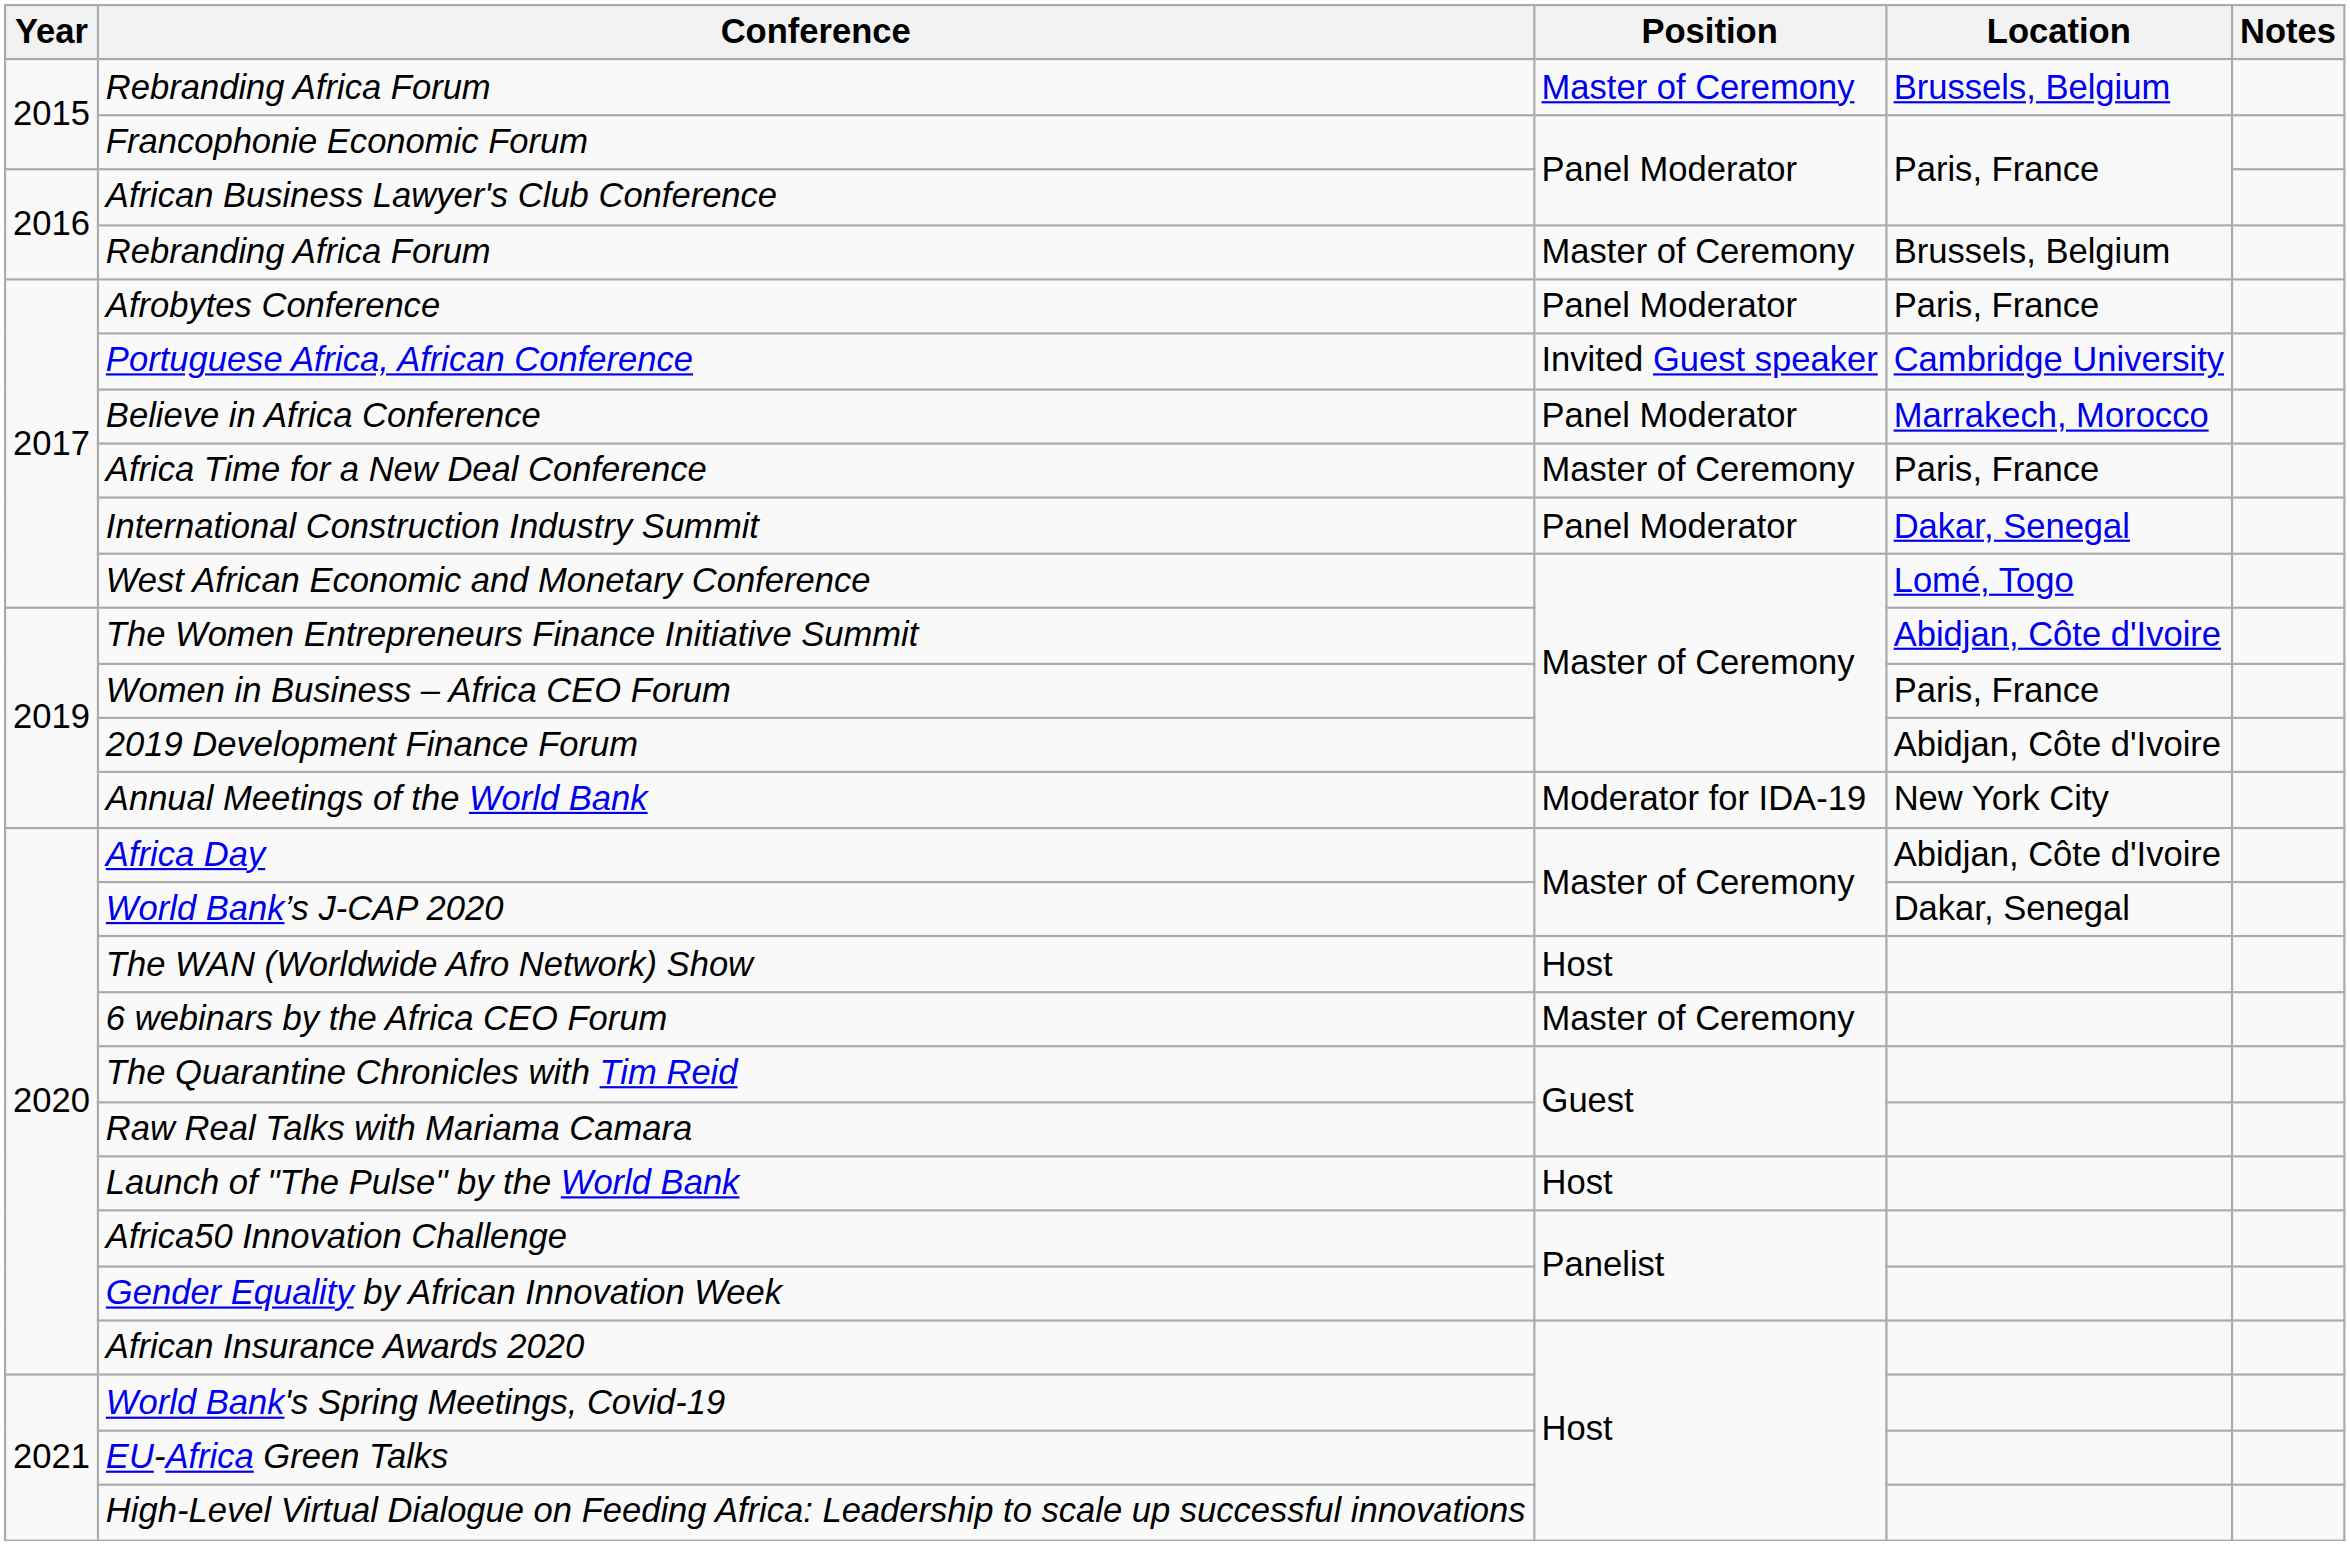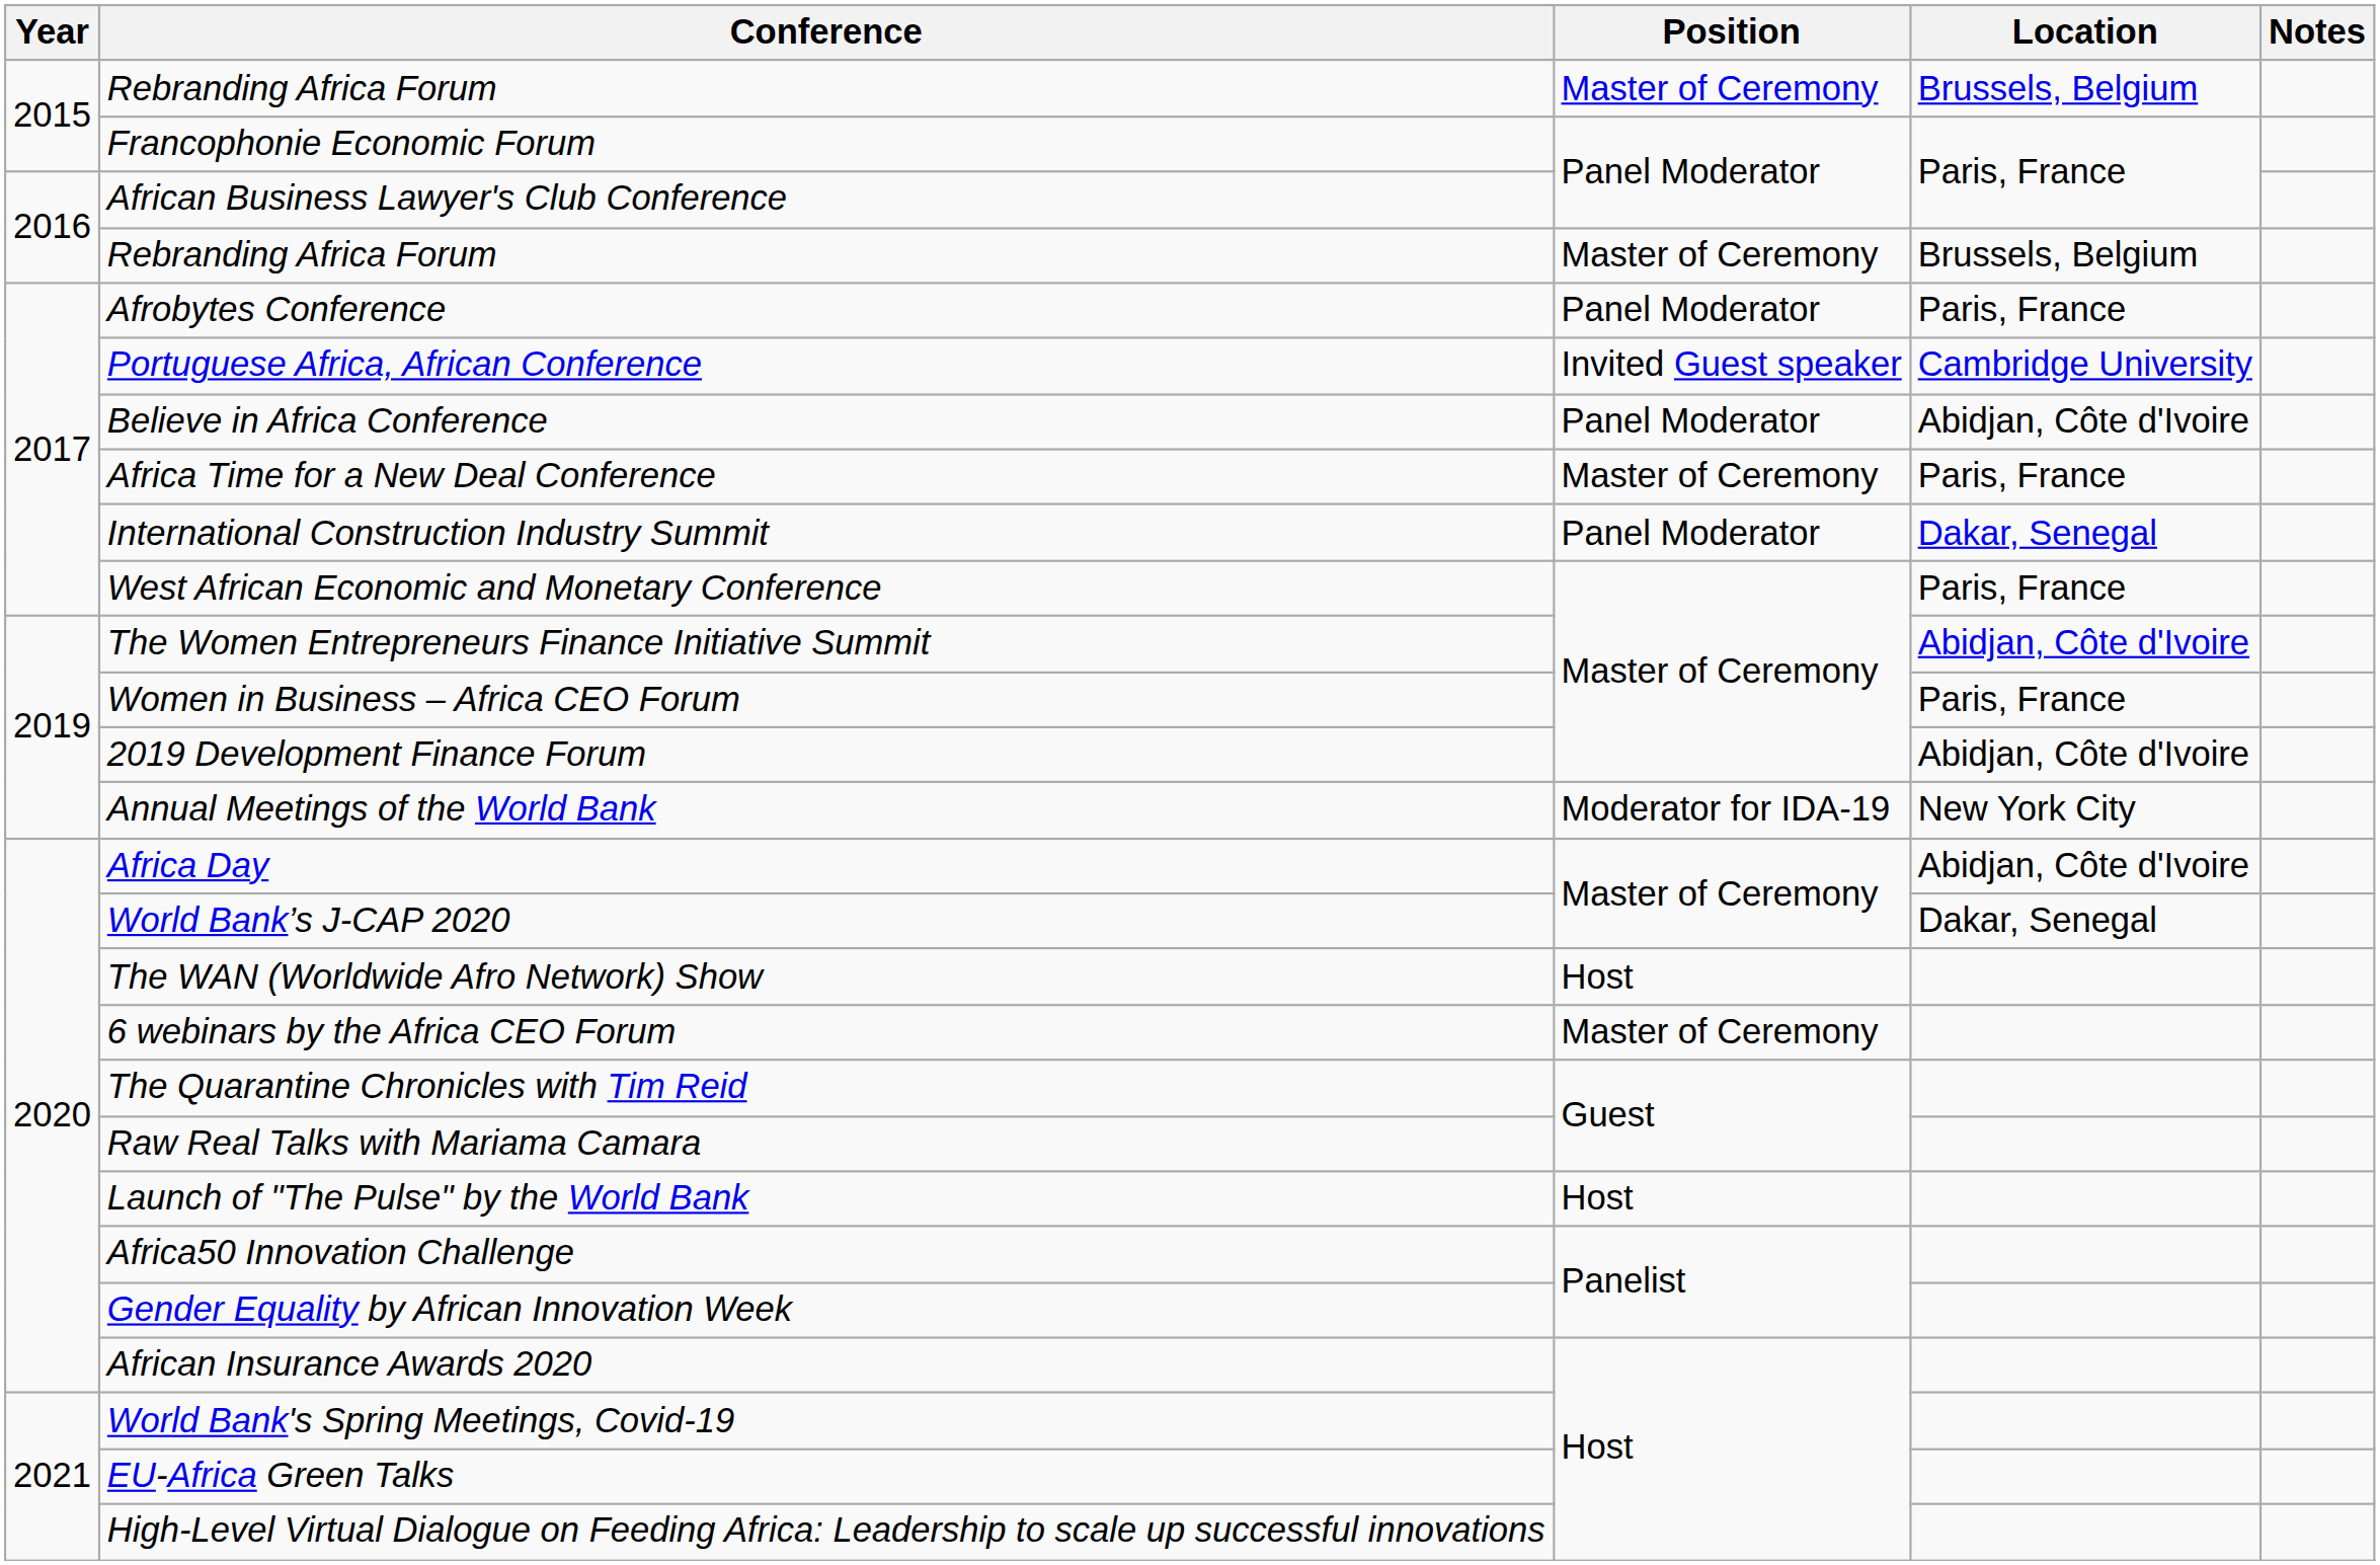 <table class="wikitable">
 <tr>
 <th>Year</th>
 <th>Conference</th>
 <th>Position</th>
 <th>Location</th>
 <th>Notes</th>
 </tr>
 <tr>
 <td rowspan=2>2015</td>
 <td><em>Rebranding Africa Forum</em></td>
 <td><a href='#'>Master of Ceremony</a></td>
 <td><a href='#'>Brussels, Belgium</a></td>
 <td></td>
 </tr>
 <tr>
 <td><em>Francophonie Economic Forum</em></td>
 <td rowspan=2>Panel Moderator</td>
 <td rowspan=2>Paris, France</td>
 <td></td>
 </tr>
 <tr>
 <td rowspan=2>2016</td>
 <td><em>African Business Lawyer's Club Conference</em></td>
 <td></td>
 </tr>
 <tr>
 <td><em>Rebranding Africa Forum</em></td>
 <td>Master of Ceremony</td>
 <td>Brussels, Belgium</td>
 <td></td>
 </tr>
 <tr>
 <td rowspan=6>2017</td>
 <td><em>Afrobytes Conference</em></td>
 <td>Panel Moderator</td>
 <td>Paris, France</td>
 <td></td>
 </tr>
 <tr>
 <td><em><a href='#'>Portuguese Africa, African Conference</a></em></td>
 <td>Invited <a href='#'>Guest speaker</a></td>
 <td><a href='#'>Cambridge University</a></td>
 <td></td>
 </tr>
 <tr>
 <td><em>Believe in Africa Conference</em></td>
 <td>Panel Moderator</td>
-<td><a href='#'>Marrakech, Morocco</a></td>
+<td>Abidjan, Côte d'Ivoire</td>
 <td></td>
 </tr>
 <tr>
 <td><em>Africa Time for a New Deal Conference</em></td>
 <td>Master of Ceremony</td>
 <td>Paris, France</td>
 <td></td>
 </tr>
 <tr>
 <td><em>International Construction Industry Summit</em></td>
 <td>Panel Moderator</td>
 <td><a href='#'>Dakar, Senegal</a></td>
 <td></td>
 </tr>
 <tr>
 <td><em>West African Economic and Monetary Conference</em></td>
 <td rowspan=4>Master of Ceremony</td>
-<td><a href='#'>Lomé, Togo</a></td>
+<td>Paris, France</td>
 <td></td>
 </tr>
 <tr>
 <td rowspan=4>2019</td>
 <td><em>The Women Entrepreneurs Finance Initiative Summit</em></td>
 <td><a href='#'>Abidjan, Côte d'Ivoire</a></td>
 <td></td>
 </tr>
 <tr>
 <td><em>Women in Business – Africa CEO Forum</em></td>
 <td>Paris, France</td>
 <td></td>
 </tr>
 <tr>
 <td><em>2019 Development Finance Forum</em></td>
 <td>Abidjan, Côte d'Ivoire</td>
 <td></td>
 </tr>
 <tr>
 <td><em>Annual Meetings of the <a href='#'>World Bank</a></em></td>
 <td>Moderator for IDA-19</td>
 <td>New York City</td>
 <td></td>
 </tr>
 <tr>
 <td rowspan=10>2020</td>
 <td><em><a href='#'>Africa Day</a></em></td>
 <td rowspan=2>Master of Ceremony</td>
 <td>Abidjan, Côte d'Ivoire</td>
 <td></td>
 </tr>
 <tr>
 <td><em><a href='#'>World Bank</a>’s J-CAP 2020</em></td>
 <td>Dakar, Senegal</td>
 <td></td>
 </tr>
 <tr>
 <td><em>The WAN (Worldwide Afro Network) Show</em></td>
 <td>Host</td>
 <td></td>
 <td></td>
 </tr>
 <tr>
 <td><em>6 webinars by the Africa CEO Forum</em></td>
 <td>Master of Ceremony</td>
 <td></td>
 <td></td>
 </tr>
 <tr>
 <td><em>The Quarantine Chronicles with <a href='#'>Tim Reid</a></em></td>
 <td rowspan=2>Guest</td>
 <td></td>
 <td></td>
 </tr>
 <tr>
 <td><em>Raw Real Talks with Mariama Camara</em></td>
 <td></td>
 <td></td>
 </tr>
 <tr>
 <td><em>Launch of "The Pulse" by the <a href='#'>World Bank</a></em></td>
 <td>Host</td>
 <td></td>
 <td></td>
 </tr>
 <tr>
 <td><em>Africa50 Innovation Challenge</em></td>
 <td rowspan=2>Panelist</td>
 <td></td>
 <td></td>
 </tr>
 <tr>
 <td><em><a href='#'>Gender Equality</a> by African Innovation Week</em></td>
 <td></td>
 <td></td>
 </tr>
 <tr>
 <td><em>African Insurance Awards 2020 </em></td>
 <td rowspan=4>Host</td>
 <td></td>
 <td></td>
 </tr>
 <tr>
 <td rowspan=3>2021</td>
 <td><em><a href='#'>World Bank</a>'s Spring Meetings, Covid-19 </em></td>
 <td></td>
 <td></td>
 </tr>
 <tr>
 <td><em><a href='#'>EU</a>-<a href='#'>Africa</a> Green Talks </em></td>
 <td></td>
 <td></td>
 </tr>
 <tr>
 <td><em>High-Level Virtual Dialogue on Feeding Africa: Leadership to scale up successful innovations</em></td>
 <td></td>
 <td></td>
 </tr>
 <tr>
 </tr>
 </table>
